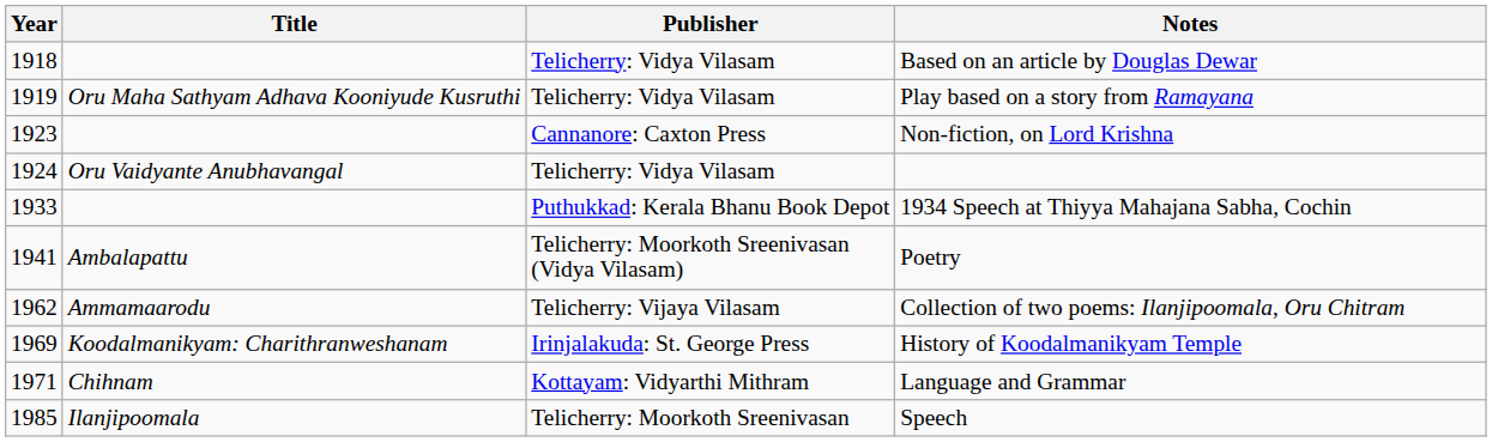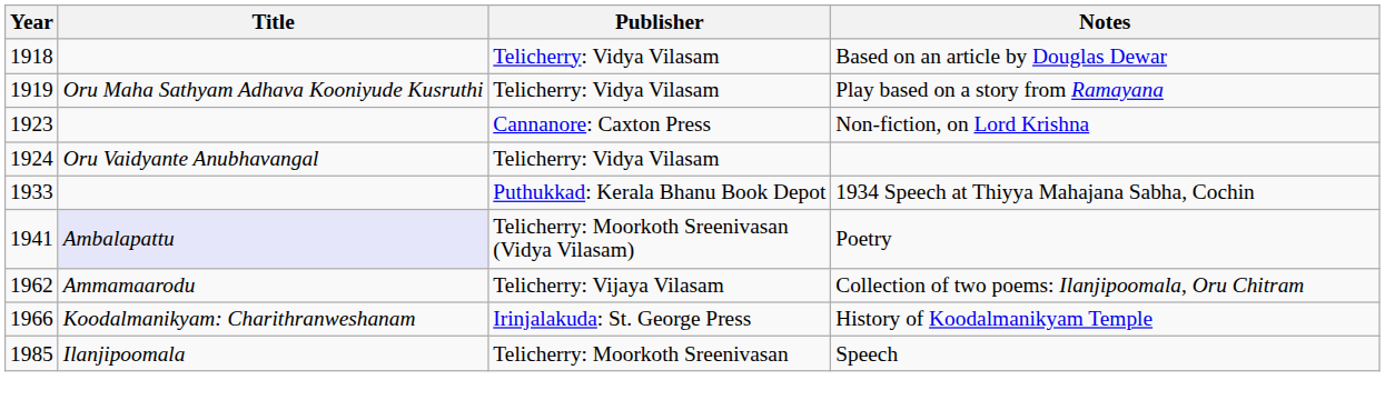 <table class="wikitable">
 <tr>
 <th>Year</th>
 <th>Title</th>
 <th>Publisher</th>
 <th ! style=width:25em>Notes</th>
 </tr>
 <tr>
 <td>1918</td>
 <td><em></em></td>
 <td><a href='#'>Telicherry</a>: Vidya Vilasam</td>
 <td>Based on an article by <a href='#'>Douglas Dewar</a></td>
 </tr>
 <tr>
 <td>1919</td>
 <td><em>Oru Maha Sathyam Adhava Kooniyude Kusruthi</em></td>
 <td>Telicherry: Vidya Vilasam</td>
 <td>Play based on a story from <em><a href='#'>Ramayana</a></em></td>
 </tr>
 <tr>
 <td>1923</td>
 <td><em></em></td>
 <td><a href='#'>Cannanore</a>: Caxton Press</td>
 <td>Non-fiction, on <a href='#'>Lord Krishna</a></td>
 </tr>
 <tr>
 <td>1924</td>
 <td><em>Oru Vaidyante Anubhavangal</em></td>
 <td>Telicherry: Vidya Vilasam</td>
 <td></td>
 </tr>
 <tr>
 <td>1933</td>
 <td><em></em></td>
 <td><a href='#'>Puthukkad</a>: Kerala Bhanu Book Depot</td>
 <td>1934 Speech at Thiyya Mahajana Sabha, Cochin</td>
 </tr>
 <tr>
 <td>1941</td>
-<td><em>Ambalapattu</em></td>
+<td style="background: lavender;"><em>Ambalapattu</em></td>
 <td>Telicherry: Moorkoth Sreenivasan<br>(Vidya Vilasam)</td>
 <td>Poetry</td>
 </tr>
 <tr>
 <td>1962</td>
 <td><em>Ammamaarodu</em></td>
 <td>Telicherry: Vijaya Vilasam</td>
 <td>Collection of two poems: <em>Ilanjipoomala</em>, <em>Oru Chitram</em></td>
 </tr>
 <tr>
-<td>1969</td>
+<td>1966</td>
 <td><em>Koodalmanikyam: Charithranweshanam</em></td>
 <td><a href='#'>Irinjalakuda</a>: St. George Press</td>
 <td>History of <a href='#'>Koodalmanikyam Temple</a></td>
-</tr>
-<tr>
-<td>1971</td>
-<td><em>Chihnam</em></td>
-<td><a href='#'>Kottayam</a>: Vidyarthi Mithram</td>
-<td>Language and Grammar</td>
 </tr>
 <tr>
 <td>1985</td>
 <td><em>Ilanjipoomala</em></td>
 <td>Telicherry: Moorkoth Sreenivasan</td>
 <td>Speech</td>
 </tr>
 </table>
